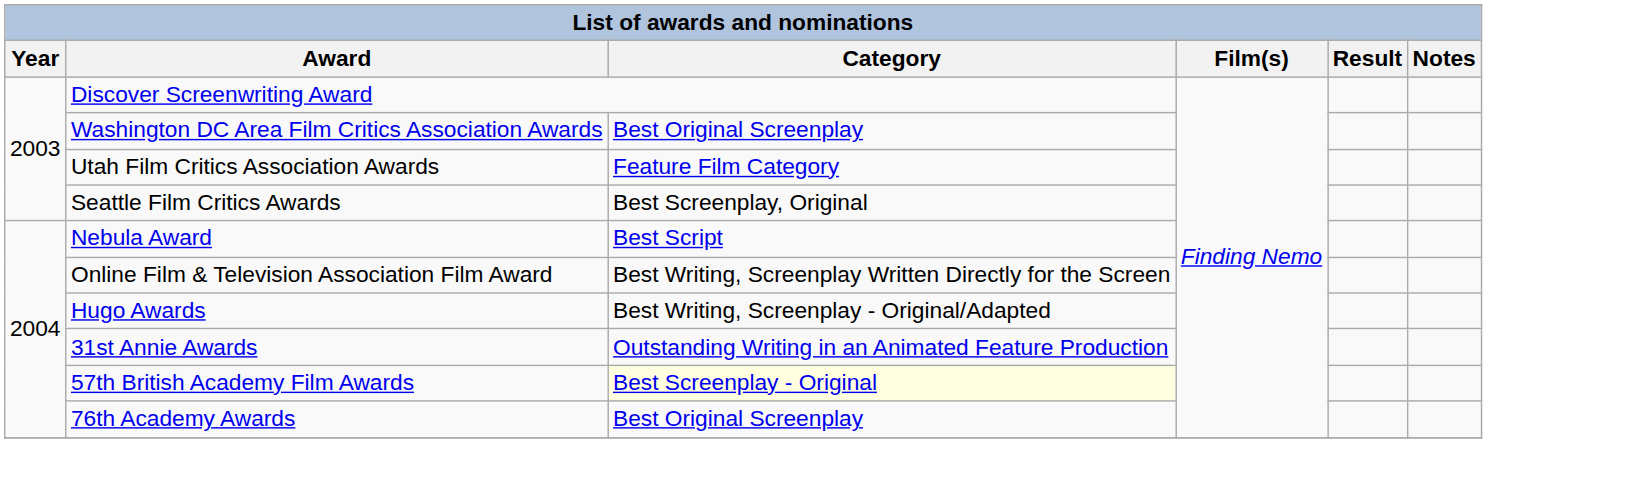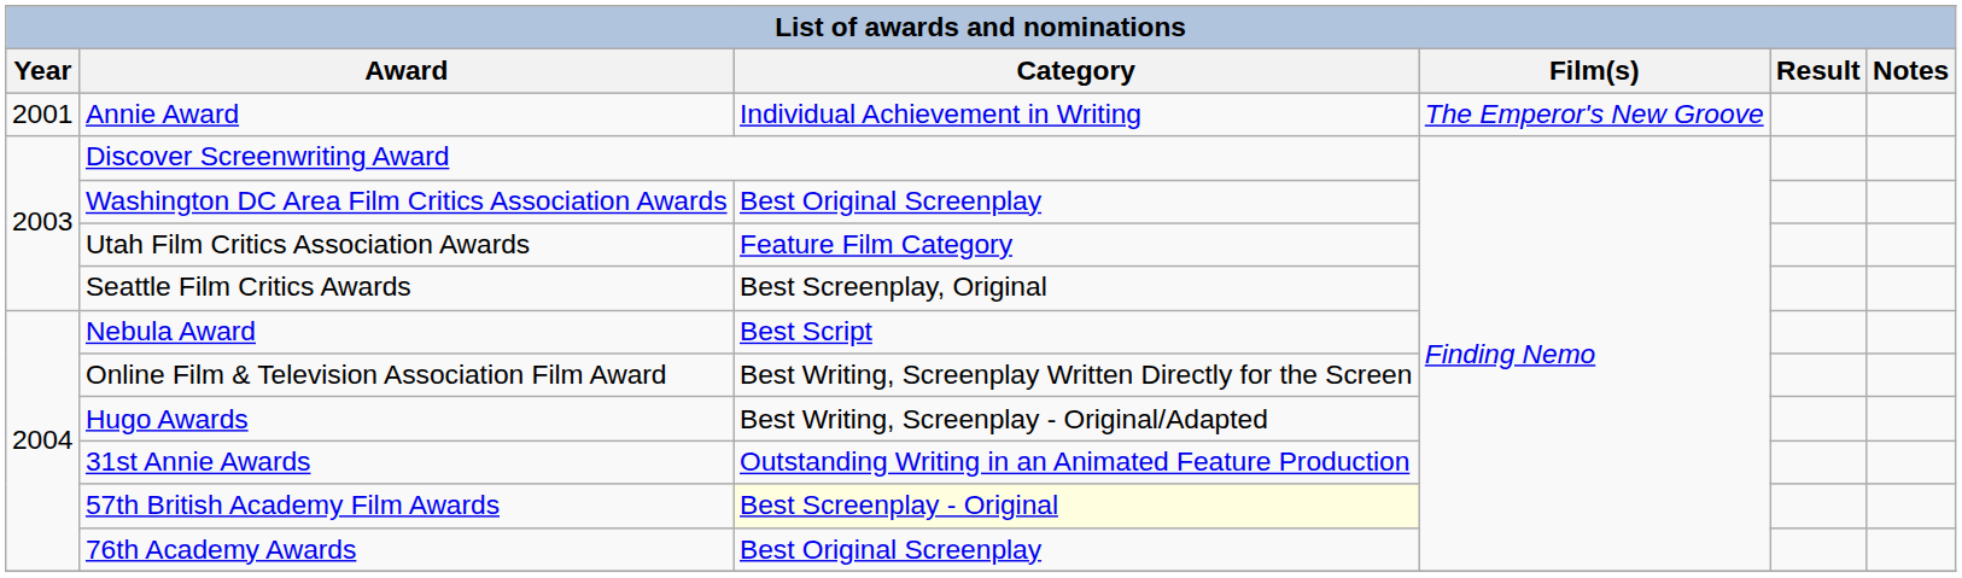 <table class="wikitable">
 <tr>
 </tr>
 <tr style="text-align:center;">
 <th colspan="6" style="background:#B0C4DE;">List of awards and nominations</th>
 </tr>
 <tr style="background:#ccc; text-align:center;">
 <th>Year</th>
 <th>Award</th>
 <th>Category</th>
 <th>Film(s)</th>
 <th>Result</th>
 <th>Notes</th>
+</tr>
+<tr>
+<td>2001</td>
+<td><a href='#'>Annie Award</a></td>
+<td><a href='#'>Individual Achievement in Writing</a></td>
+<td><em><a href='#'>The Emperor's New Groove</a></em></td>
+<td></td>
+<td></td>
 </tr>
 <tr>
 <td rowspan="4">2003</td>
 <td colspan="2"><a href='#'>Discover Screenwriting Award</a></td>
 <td rowspan="10"><em><a href='#'>Finding Nemo</a></em></td>
 <td></td>
 <td></td>
 </tr>
 <tr ->
 <td><a href='#'>Washington DC Area Film Critics Association Awards</a></td>
 <td><a href='#'>Best Original Screenplay</a></td>
 <td></td>
 <td></td>
 </tr>
 <tr>
 <td>Utah Film Critics Association Awards</td>
 <td><a href='#'>Feature Film Category</a></td>
 <td></td>
 <td></td>
 </tr>
 <tr>
 <td>Seattle Film Critics Awards</td>
 <td>Best Screenplay, Original</td>
 <td></td>
 <td></td>
 </tr>
 <tr>
 <td rowspan="6">2004</td>
 <td><a href='#'>Nebula Award</a></td>
 <td><a href='#'>Best Script</a></td>
 <td></td>
 <td></td>
 </tr>
 <tr>
 <td>Online Film & Television Association Film Award</td>
 <td>Best Writing, Screenplay Written Directly for the Screen</td>
 <td></td>
 <td></td>
 </tr>
 <tr>
 <td><a href='#'>Hugo Awards</a></td>
 <td>Best Writing, Screenplay - Original/Adapted</td>
 <td></td>
 <td></td>
 </tr>
 <tr>
 <td><a href='#'>31st Annie Awards</a></td>
 <td><a href='#'>Outstanding Writing in an Animated Feature Production</a></td>
 <td></td>
 <td></td>
 </tr>
 <tr>
 <td><a href='#'>57th British Academy Film Awards</a></td>
 <td style="background: lightyellow;"><a href='#'>Best Screenplay - Original</a></td>
 <td></td>
 <td></td>
 </tr>
 <tr>
 <td><a href='#'>76th Academy Awards</a></td>
 <td><a href='#'>Best Original Screenplay</a></td>
 <td></td>
 <td></td>
 </tr>
 <tr>
 </tr>
 </table>
